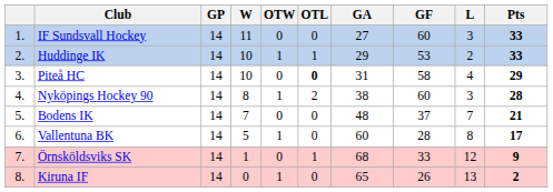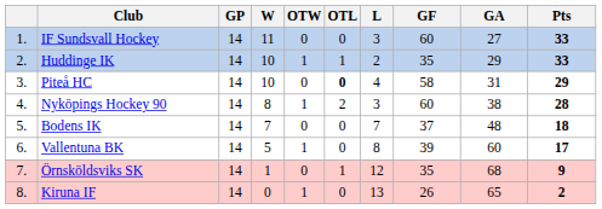 <table class="wikitable">
 <tr>
 <th width="30"></th>
 <th width="200">Club</th>
 <th width="30">GP</th>
 <th width="30">W</th>
 <th width="30">OTW</th>
 <th width="30">OTL</th>
+<th width="30">L</th>
+<th width="70">GF</th>
 <th width="70">GA</th>
-<th width="70">GF</th>
-<th width="30">L</th>
 <th width="70">Pts</th>
 </tr>
 <tr bgcolor="#BCD2EE" align="center">
 <td>1.</td>
 <td align="left"><a href='#'>IF Sundsvall Hockey</a></td>
 <td>14</td>
 <td>11</td>
 <td>0</td>
 <td>0</td>
+<td>3</td>
+<td>60</td>
 <td>27</td>
-<td>60</td>
-<td>3</td>
 <td><strong>33</strong></td>
 </tr>
 <tr bgcolor="#BCD2EE" align="center">
 <td>2.</td>
 <td align="left"><a href='#'>Huddinge IK</a></td>
 <td>14</td>
 <td>10</td>
 <td>1</td>
 <td>1</td>
+<td>2</td>
+<td>35</td>
 <td>29</td>
-<td>53</td>
-<td>2</td>
 <td><strong>33</strong></td>
 </tr>
 <tr bgcolor="#FFFFFF" align="center">
 <td>3.</td>
 <td align="left"><a href='#'>Piteå HC</a></td>
 <td>14</td>
 <td>10</td>
 <td>0</td>
 <td><strong>0</strong></td>
+<td>4</td>
+<td>58</td>
 <td>31</td>
-<td>58</td>
-<td>4</td>
 <td><strong>29</strong></td>
 </tr>
 <tr bgcolor="#FFFFFF" align="center">
 <td>4.</td>
 <td align="left"><a href='#'>Nyköpings Hockey 90</a></td>
 <td>14</td>
 <td>8</td>
 <td>1</td>
 <td>2</td>
+<td>3</td>
+<td>60</td>
 <td>38</td>
-<td>60</td>
-<td>3</td>
 <td><strong>28</strong></td>
 </tr>
 <tr bgcolor="#FFFFFF" align="center">
 <td>5.</td>
 <td align="left"><a href='#'>Bodens IK</a></td>
 <td>14</td>
 <td>7</td>
 <td>0</td>
 <td>0</td>
+<td>7</td>
+<td>37</td>
 <td>48</td>
-<td>37</td>
-<td>7</td>
-<td><strong>21</strong></td>
+<td><strong>18</strong></td>
 </tr>
 <tr bgcolor="#FFFFFF" align="center">
 <td>6.</td>
 <td align="left"><a href='#'>Vallentuna BK</a></td>
 <td>14</td>
 <td>5</td>
 <td>1</td>
 <td>0</td>
+<td>8</td>
+<td>39</td>
 <td>60</td>
-<td>28</td>
-<td>8</td>
 <td><strong>17</strong></td>
 </tr>
 <tr bgcolor="#FFCCCC" align="center">
 <td>7.</td>
 <td align="left"><a href='#'>Örnsköldsviks SK</a></td>
 <td>14</td>
 <td>1</td>
 <td>0</td>
 <td>1</td>
+<td>12</td>
+<td>35</td>
 <td>68</td>
-<td>33</td>
-<td>12</td>
 <td><strong>9</strong></td>
 </tr>
 <tr bgcolor="#FFCCCC" align="center">
 <td>8.</td>
 <td align="left"><a href='#'>Kiruna IF</a></td>
 <td>14</td>
 <td>0</td>
 <td>1</td>
 <td>0</td>
+<td>13</td>
+<td>26</td>
 <td>65</td>
-<td>26</td>
-<td>13</td>
 <td><strong>2</strong></td>
 </tr>
 </table>
